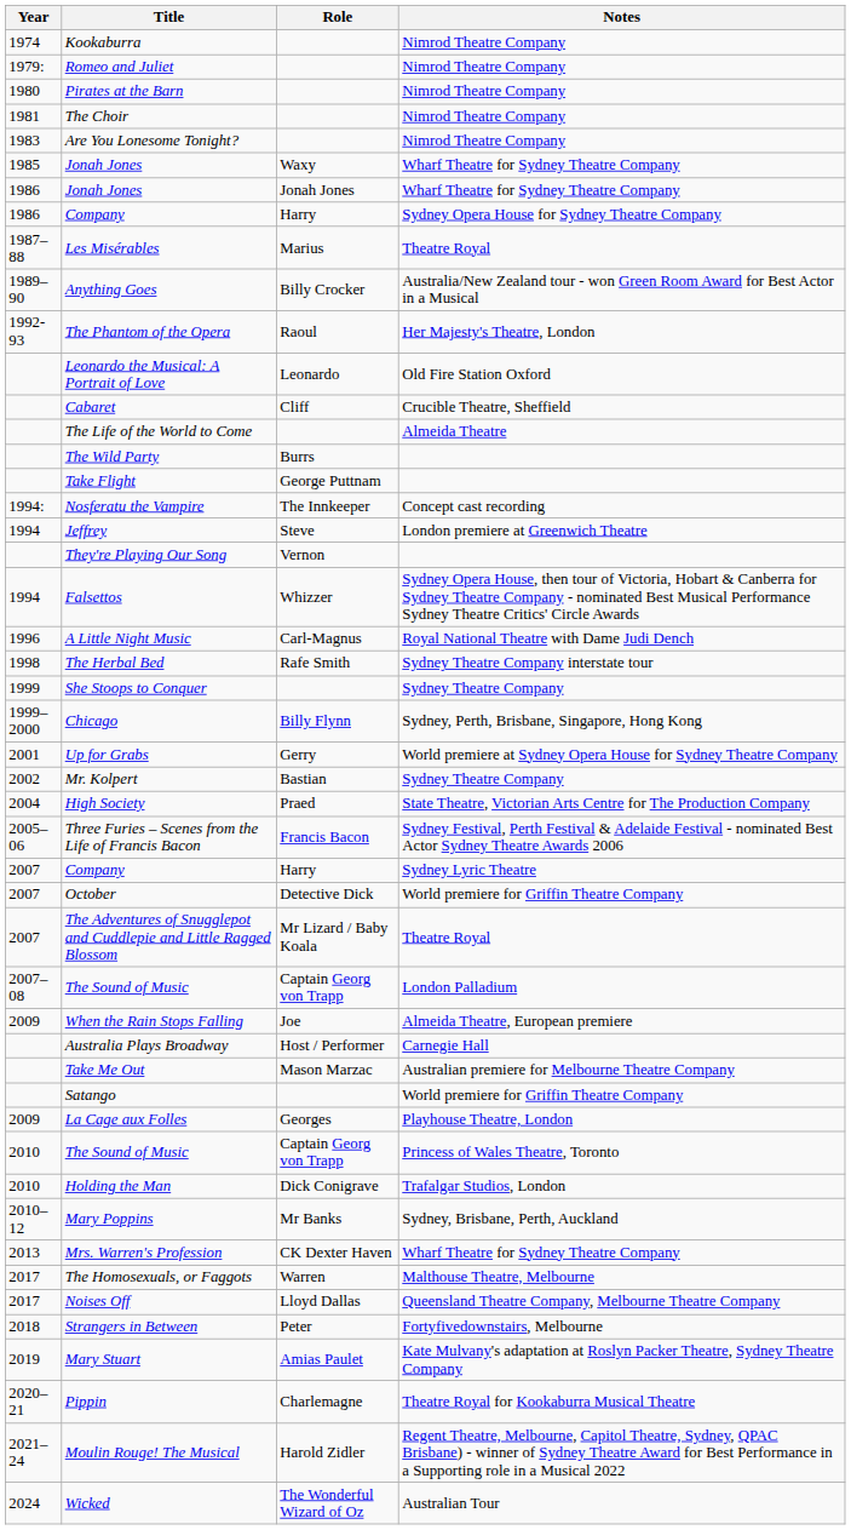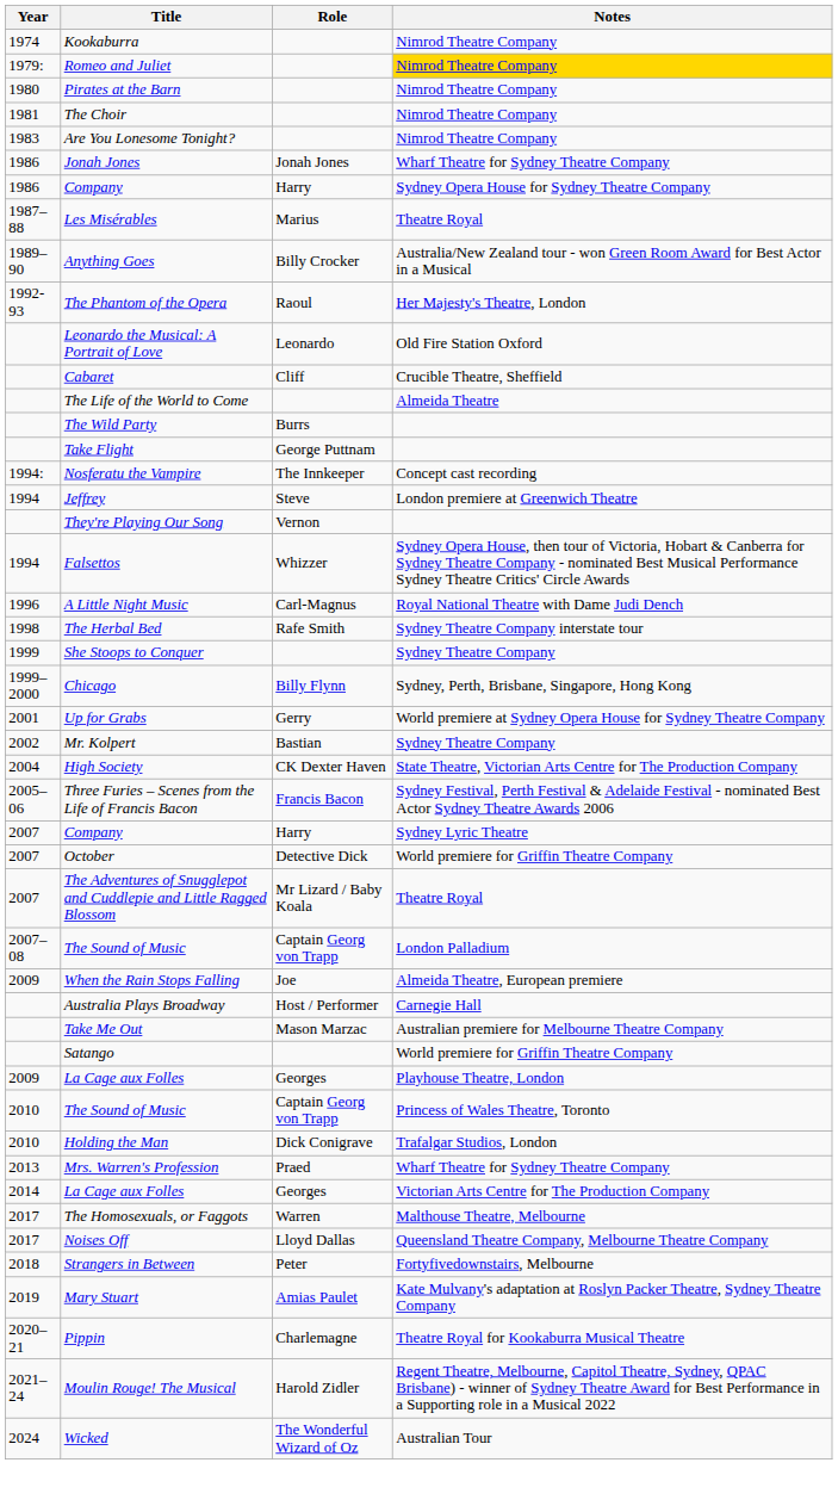 <table class="wikitable sortable">
 <tr>
 <th>Year</th>
 <th>Title</th>
 <th>Role</th>
 <th class="unsortable">Notes</th>
 </tr>
 <tr>
 <td>1974</td>
 <td><em>Kookaburra</em></td>
 <td></td>
 <td><a href='#'>Nimrod Theatre Company</a></td>
 </tr>
 <tr>
 <td>1979:</td>
 <td><em><a href='#'>Romeo and Juliet</a></em></td>
 <td></td>
-<td><a href='#'>Nimrod Theatre Company</a></td>
+<td style="background: gold;"><a href='#'>Nimrod Theatre Company</a></td>
 </tr>
 <tr>
 <td>1980</td>
 <td><em><a href='#'>Pirates at the Barn</a></em></td>
 <td></td>
 <td><a href='#'>Nimrod Theatre Company</a></td>
 </tr>
 <tr>
 <td>1981</td>
 <td><em>The Choir</em></td>
 <td></td>
 <td><a href='#'>Nimrod Theatre Company</a></td>
 </tr>
 <tr>
 <td>1983</td>
 <td><em>Are You Lonesome Tonight?</em></td>
 <td></td>
 <td><a href='#'>Nimrod Theatre Company</a></td>
-</tr>
-<tr>
-<td>1985</td>
-<td><em><a href='#'>Jonah Jones</a></em></td>
-<td>Waxy</td>
-<td><a href='#'>Wharf Theatre</a> for <a href='#'>Sydney Theatre Company</a></td>
 </tr>
 <tr>
 <td>1986</td>
 <td><em><a href='#'>Jonah Jones</a></em></td>
 <td>Jonah Jones</td>
 <td><a href='#'>Wharf Theatre</a> for <a href='#'>Sydney Theatre Company</a></td>
 </tr>
 <tr>
 <td>1986</td>
 <td><em><a href='#'>Company</a></em></td>
 <td>Harry</td>
 <td><a href='#'>Sydney Opera House</a> for <a href='#'>Sydney Theatre Company</a></td>
 </tr>
 <tr>
 <td>1987–88</td>
 <td><em><a href='#'>Les Misérables</a></em></td>
 <td>Marius</td>
 <td><a href='#'>Theatre Royal</a></td>
 </tr>
 <tr>
 <td>1989–90</td>
 <td><em><a href='#'>Anything Goes</a></em></td>
 <td>Billy Crocker</td>
 <td>Australia/New Zealand tour - won <a href='#'>Green Room Award</a> for Best Actor in a Musical</td>
 </tr>
 <tr>
 <td>1992-93</td>
 <td><em><a href='#'>The Phantom of the Opera</a></em></td>
 <td>Raoul</td>
 <td><a href='#'>Her Majesty's Theatre</a>, London</td>
 </tr>
 <tr>
 <td></td>
 <td><em><a href='#'>Leonardo the Musical: A Portrait of Love</a></em></td>
 <td>Leonardo</td>
 <td>Old Fire Station Oxford</td>
 </tr>
 <tr>
 <td></td>
 <td><em><a href='#'>Cabaret</a></em></td>
 <td>Cliff</td>
 <td>Crucible Theatre, Sheffield</td>
 </tr>
 <tr>
 <td></td>
 <td><em>The Life of the World to Come</em></td>
 <td></td>
 <td><a href='#'>Almeida Theatre</a></td>
 </tr>
 <tr>
 <td></td>
 <td><em><a href='#'>The Wild Party</a></em></td>
 <td>Burrs</td>
 <td></td>
 </tr>
 <tr>
 <td></td>
 <td><em><a href='#'>Take Flight</a></em></td>
 <td>George Puttnam</td>
 <td></td>
 </tr>
 <tr>
 <td>1994:</td>
 <td><em><a href='#'>Nosferatu the Vampire</a></em></td>
 <td>The Innkeeper</td>
 <td>Concept cast recording</td>
 </tr>
 <tr>
 <td>1994</td>
 <td><em><a href='#'>Jeffrey</a></em></td>
 <td>Steve</td>
 <td>London premiere at <a href='#'>Greenwich Theatre</a></td>
 </tr>
 <tr>
 <td></td>
 <td><em><a href='#'>They're Playing Our Song</a></em></td>
 <td>Vernon</td>
 <td></td>
 </tr>
 <tr>
 <td>1994</td>
 <td><em><a href='#'>Falsettos</a></em></td>
 <td>Whizzer</td>
 <td><a href='#'>Sydney Opera House</a>, then tour of Victoria, Hobart & Canberra for <a href='#'>Sydney Theatre Company</a> - nominated Best Musical Performance Sydney Theatre Critics' Circle Awards</td>
 </tr>
 <tr>
 <td>1996</td>
 <td><em><a href='#'>A Little Night Music</a></em></td>
 <td>Carl-Magnus</td>
 <td><a href='#'>Royal National Theatre</a> with Dame <a href='#'>Judi Dench</a></td>
 </tr>
 <tr>
 <td>1998</td>
 <td><em><a href='#'>The Herbal Bed</a></em></td>
 <td>Rafe Smith</td>
 <td><a href='#'>Sydney Theatre Company</a> interstate tour</td>
 </tr>
 <tr>
 <td>1999</td>
 <td><em><a href='#'>She Stoops to Conquer</a></em></td>
 <td></td>
 <td><a href='#'>Sydney Theatre Company</a></td>
 </tr>
 <tr>
 <td>1999–2000</td>
 <td><em><a href='#'>Chicago</a></em></td>
 <td><a href='#'>Billy Flynn</a></td>
 <td>Sydney, Perth, Brisbane, Singapore, Hong Kong</td>
 </tr>
 <tr>
 <td>2001</td>
 <td><em><a href='#'>Up for Grabs</a></em></td>
 <td>Gerry</td>
 <td>World premiere at <a href='#'>Sydney Opera House</a> for <a href='#'>Sydney Theatre Company</a></td>
 </tr>
 <tr>
 <td>2002</td>
 <td><em>Mr. Kolpert</em></td>
 <td>Bastian</td>
 <td><a href='#'>Sydney Theatre Company</a></td>
 </tr>
 <tr>
 <td>2004</td>
 <td><em><a href='#'>High Society</a></em></td>
-<td>Praed</td>
+<td>CK Dexter Haven</td>
 <td><a href='#'>State Theatre</a>, <a href='#'>Victorian Arts Centre</a> for <a href='#'>The Production Company</a></td>
 </tr>
 <tr>
 <td>2005–06</td>
 <td><em>Three Furies – Scenes from the Life of Francis Bacon</em></td>
 <td><a href='#'>Francis Bacon</a></td>
 <td><a href='#'>Sydney Festival</a>, <a href='#'>Perth Festival</a> & <a href='#'>Adelaide Festival</a> - nominated Best Actor <a href='#'>Sydney Theatre Awards</a> 2006</td>
 </tr>
 <tr>
 <td>2007</td>
 <td><em><a href='#'>Company</a></em></td>
 <td>Harry</td>
 <td><a href='#'>Sydney Lyric Theatre</a></td>
 </tr>
 <tr>
 <td>2007</td>
 <td><em>October</em></td>
 <td>Detective Dick</td>
 <td>World premiere for <a href='#'>Griffin Theatre Company</a></td>
 </tr>
 <tr>
 <td>2007</td>
 <td><em><a href='#'>The Adventures of Snugglepot and Cuddlepie and Little Ragged Blossom</a></em></td>
 <td>Mr Lizard / Baby Koala</td>
 <td><a href='#'>Theatre Royal</a></td>
 </tr>
 <tr>
 <td>2007–08</td>
 <td><em><a href='#'>The Sound of Music</a></em></td>
 <td>Captain <a href='#'>Georg von Trapp</a></td>
 <td><a href='#'>London Palladium</a></td>
 </tr>
 <tr>
 <td>2009</td>
 <td><em><a href='#'>When the Rain Stops Falling</a></em></td>
 <td>Joe</td>
 <td><a href='#'>Almeida Theatre</a>, European premiere</td>
 </tr>
 <tr>
 <td></td>
 <td><em>Australia Plays Broadway</em></td>
 <td>Host / Performer</td>
 <td><a href='#'>Carnegie Hall</a></td>
 </tr>
 <tr>
 <td></td>
 <td><em><a href='#'>Take Me Out</a></em></td>
 <td>Mason Marzac</td>
 <td>Australian premiere for <a href='#'>Melbourne Theatre Company</a></td>
 </tr>
 <tr>
 <td></td>
 <td><em>Satango</em></td>
 <td></td>
 <td>World premiere for <a href='#'>Griffin Theatre Company</a></td>
 </tr>
 <tr>
 <td>2009</td>
 <td><em><a href='#'>La Cage aux Folles</a></em></td>
 <td>Georges</td>
 <td><a href='#'>Playhouse Theatre, London</a></td>
 </tr>
 <tr>
 <td>2010</td>
 <td><em><a href='#'>The Sound of Music</a></em></td>
 <td>Captain <a href='#'>Georg von Trapp</a></td>
 <td><a href='#'>Princess of Wales Theatre</a>, Toronto</td>
 </tr>
 <tr>
 <td>2010</td>
 <td><em><a href='#'>Holding the Man</a></em></td>
 <td>Dick Conigrave</td>
 <td><a href='#'>Trafalgar Studios</a>, London</td>
 </tr>
 <tr>
-<td>2010–12</td>
-<td><em><a href='#'>Mary Poppins</a></em></td>
-<td>Mr Banks</td>
-<td>Sydney, Brisbane, Perth, Auckland</td>
+<td>2013</td>
+<td><em><a href='#'>Mrs. Warren's Profession</a></em></td>
+<td>Praed</td>
+<td><a href='#'>Wharf Theatre</a> for <a href='#'>Sydney Theatre Company</a></td>
 </tr>
 <tr>
-<td>2013</td>
-<td><em><a href='#'>Mrs. Warren's Profession</a></em></td>
-<td>CK Dexter Haven</td>
-<td><a href='#'>Wharf Theatre</a> for <a href='#'>Sydney Theatre Company</a></td>
+<td>2014</td>
+<td><em><a href='#'>La Cage aux Folles</a></em></td>
+<td>Georges</td>
+<td><a href='#'>Victorian Arts Centre</a> for <a href='#'>The Production Company</a></td>
 </tr>
 <tr>
 <td>2017</td>
 <td><em>The Homosexuals, or Faggots</em></td>
 <td>Warren</td>
 <td><a href='#'>Malthouse Theatre, Melbourne</a></td>
 </tr>
 <tr>
 <td>2017</td>
 <td><em><a href='#'>Noises Off</a></em></td>
 <td>Lloyd Dallas</td>
 <td><a href='#'>Queensland Theatre Company</a>, <a href='#'>Melbourne Theatre Company</a></td>
 </tr>
 <tr>
 <td>2018</td>
 <td><em><a href='#'>Strangers in Between</a></em></td>
 <td>Peter</td>
 <td><a href='#'>Fortyfivedownstairs</a>, Melbourne</td>
 </tr>
 <tr>
 <td>2019</td>
 <td><em><a href='#'>Mary Stuart</a></em></td>
 <td><a href='#'>Amias Paulet</a></td>
 <td><a href='#'>Kate Mulvany</a>'s adaptation at <a href='#'>Roslyn Packer Theatre</a>, <a href='#'>Sydney Theatre Company</a></td>
 </tr>
 <tr>
 <td>2020–21</td>
 <td><em><a href='#'>Pippin</a></em></td>
 <td>Charlemagne</td>
 <td><a href='#'>Theatre Royal</a> for <a href='#'>Kookaburra Musical Theatre</a></td>
 </tr>
 <tr>
 <td>2021–24</td>
 <td><em><a href='#'>Moulin Rouge! The Musical</a></em></td>
 <td>Harold Zidler</td>
 <td><a href='#'>Regent Theatre, Melbourne</a>, <a href='#'>Capitol Theatre, Sydney</a>, <a href='#'>QPAC</a> <a href='#'>Brisbane</a>) - winner of <a href='#'>Sydney Theatre Award</a> for Best Performance in a Supporting role in a Musical 2022</td>
 </tr>
 <tr>
 <td>2024</td>
 <td><em><a href='#'>Wicked</a></em></td>
 <td><a href='#'>The Wonderful Wizard of Oz</a></td>
 <td>Australian Tour</td>
 </tr>
 </table>
